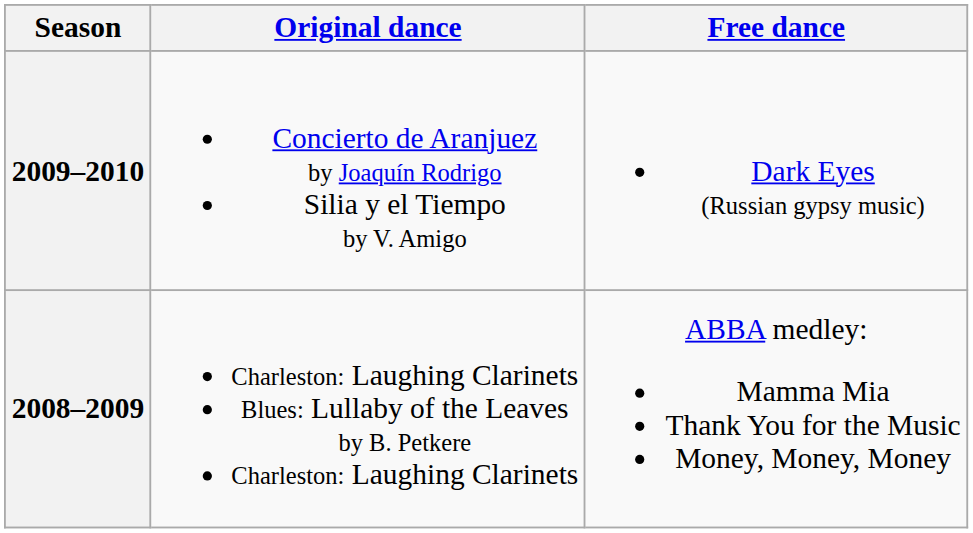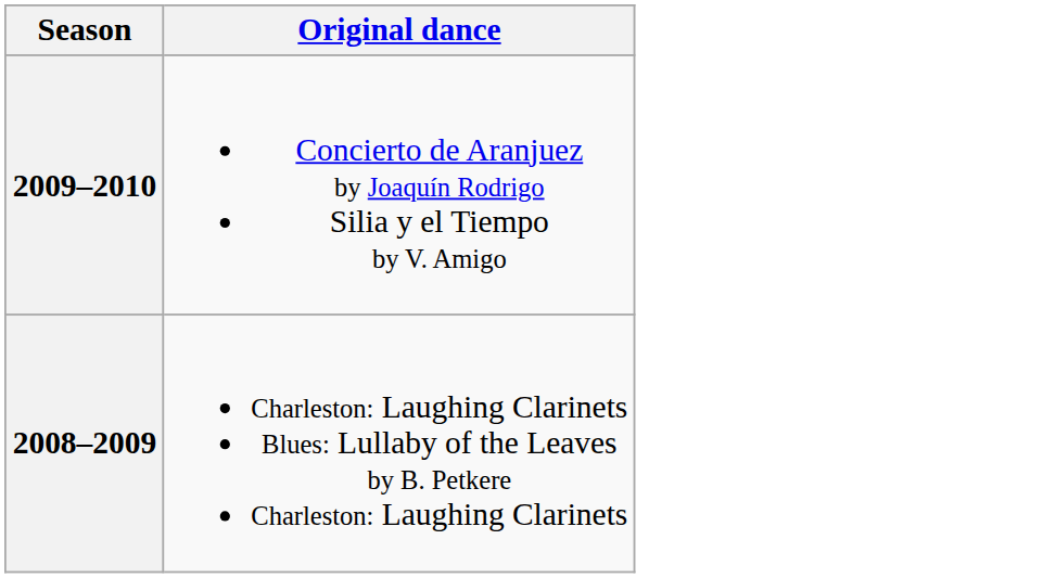 <table class="wikitable" style="text-align:center">
 <tr>
 <th>Season</th>
 <th><a href='#'>Original dance</a></th>
-<th><a href='#'>Free dance</a></th>
 </tr>
 <tr>
 <th>2009–2010 <br></th>
 <td><br><ul><li><a href='#'>Concierto de Aranjuez</a> <br><small> by <a href='#'>Joaquín Rodrigo</a> </small></li><li>Silia y el Tiempo <br><small> by V. Amigo </small></li></ul></td>
-<td><br><ul><li><a href='#'>Dark Eyes</a> <br><small> (Russian gypsy music) </small></li></ul></td>
 </tr>
 <tr>
 <th>2008–2009 <br></th>
 <td><br><ul><li><small>Charleston:</small> Laughing Clarinets</li><li><small>Blues:</small> Lullaby of the Leaves <br><small> by B. Petkere </small></li><li><small>Charleston:</small> Laughing Clarinets</li></ul></td>
-<td><a href='#'>ABBA</a> medley:<br><ul><li>Mamma Mia</li><li>Thank You for the Music</li><li>Money, Money, Money</li></ul></td>
 </tr>
 </table>
